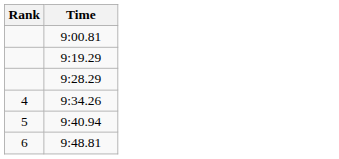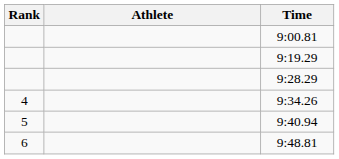 <table class=wikitable style="text-align:center">
 <tr>
 <th width=40>Rank</th>
+<th width=250>Athlete</th>
 <th width=80>Time</th>
 </tr>
 <tr>
 <td></td>
+<td align=left></td>
 <td>9:00.81</td>
 </tr>
 <tr>
 <td></td>
+<td align=left></td>
 <td>9:19.29</td>
 </tr>
 <tr>
 <td></td>
+<td align=left></td>
 <td>9:28.29</td>
 </tr>
 <tr>
 <td>4</td>
+<td align=left></td>
 <td>9:34.26</td>
 </tr>
 <tr>
 <td>5</td>
+<td align=left></td>
 <td>9:40.94</td>
 </tr>
 <tr>
 <td>6</td>
+<td align=left></td>
 <td>9:48.81</td>
 </tr>
 </table>
